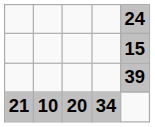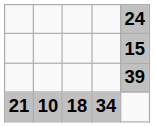 <table class="wikitable" style="text-align:center;">
 <tr>
 <td></td>
 <td></td>
 <td></td>
 <td></td>
 <td style="background:silver"><strong>24</strong></td>
 </tr>
 <tr>
 <td></td>
 <td></td>
 <td></td>
 <td></td>
 <td style="background:silver"><strong>15</strong></td>
 </tr>
 <tr>
 <td></td>
 <td></td>
 <td></td>
 <td></td>
 <td style="background:silver"><strong>39</strong></td>
 </tr>
 <tr>
 <td style="background:silver"><strong>21</strong></td>
 <td style="background:silver"><strong>10</strong></td>
-<td style="background:silver"><strong>20</strong></td>
+<td style="background:silver"><strong>18</strong></td>
 <td style="background:silver"><strong>34</strong></td>
 <td></td>
 </tr>
 </table>
